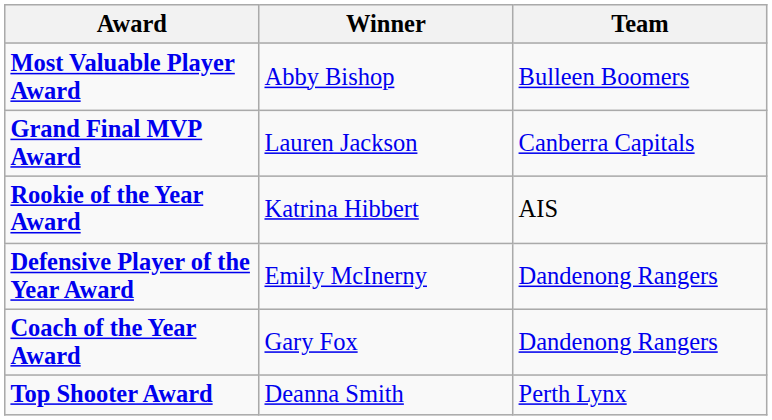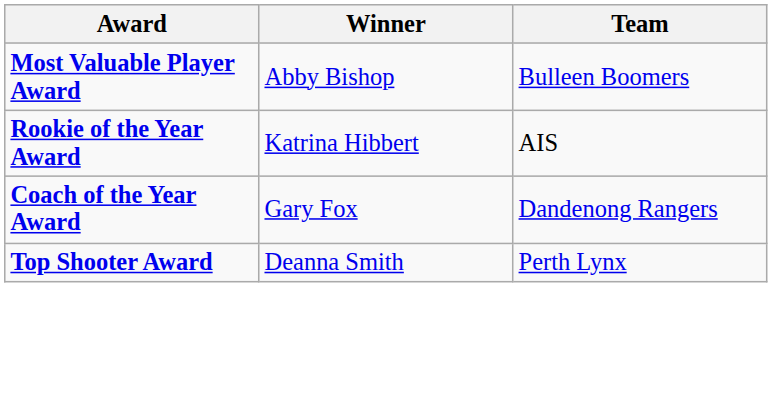 <table class="wikitable" style="width: 80%">
 <tr>
 <th width=125>Award</th>
 <th width=125>Winner</th>
 <th width=125>Team</th>
 </tr>
 <tr>
 <td><strong><a href='#'>Most Valuable Player Award</a></strong></td>
 <td><a href='#'>Abby Bishop</a></td>
 <td><a href='#'>Bulleen Boomers</a></td>
 </tr>
 <tr>
-<td><strong><a href='#'>Grand Final MVP Award</a></strong></td>
-<td><a href='#'>Lauren Jackson</a></td>
-<td><a href='#'>Canberra Capitals</a></td>
-</tr>
-<tr>
 <td><strong><a href='#'>Rookie of the Year Award</a></strong></td>
 <td><a href='#'>Katrina Hibbert</a></td>
 <td>AIS</td>
-</tr>
-<tr>
-<td><strong><a href='#'>Defensive Player of the Year Award</a></strong></td>
-<td><a href='#'>Emily McInerny</a></td>
-<td><a href='#'>Dandenong Rangers</a></td>
 </tr>
 <tr>
 <td><strong><a href='#'>Coach of the Year Award</a></strong></td>
 <td><a href='#'>Gary Fox</a></td>
 <td><a href='#'>Dandenong Rangers</a></td>
 </tr>
 <tr>
 <td><strong><a href='#'>Top Shooter Award</a></strong></td>
 <td><a href='#'>Deanna Smith</a></td>
 <td><a href='#'>Perth Lynx</a></td>
 </tr>
 </table>
